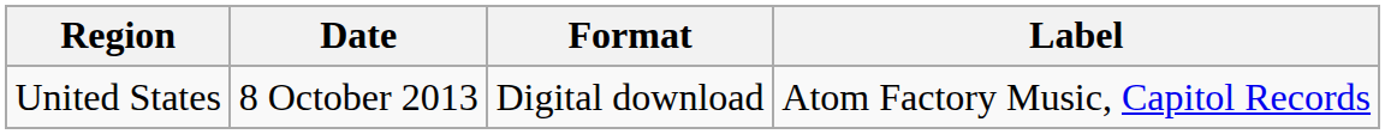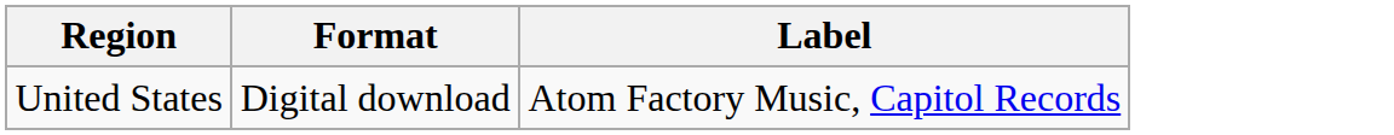 <table class=wikitable>
 <tr>
 <th>Region</th>
-<th>Date</th>
 <th>Format</th>
 <th>Label</th>
 </tr>
 <tr>
 <td>United States</td>
-<td>8 October 2013</td>
 <td>Digital download</td>
 <td>Atom Factory Music, <a href='#'>Capitol Records</a></td>
 </tr>
 </table>
